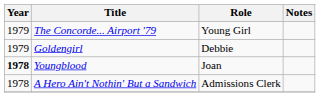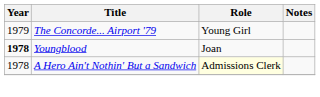 <table class="wikitable sortable">
 <tr>
 <th>Year</th>
 <th>Title</th>
 <th>Role</th>
 <th class="unsortable">Notes</th>
 </tr>
 <tr>
 <td>1979</td>
 <td><em><a href='#'>The Concorde... Airport '79</a></em></td>
 <td>Young Girl</td>
 <td></td>
 </tr>
 <tr>
-<td>1979</td>
-<td><em><a href='#'>Goldengirl</a></em></td>
-<td>Debbie</td>
-<td></td>
-</tr>
-<tr>
 <td><strong>1978</strong></td>
 <td><em><a href='#'>Youngblood</a></em></td>
 <td>Joan</td>
 <td></td>
 </tr>
 <tr>
 <td>1978</td>
 <td><em><a href='#'>A Hero Ain't Nothin' But a Sandwich</a></em></td>
-<td>Admissions Clerk</td>
+<td style="background: lightyellow;">Admissions Clerk</td>
 <td></td>
 </tr>
 <tr>
 </tr>
 </table>
